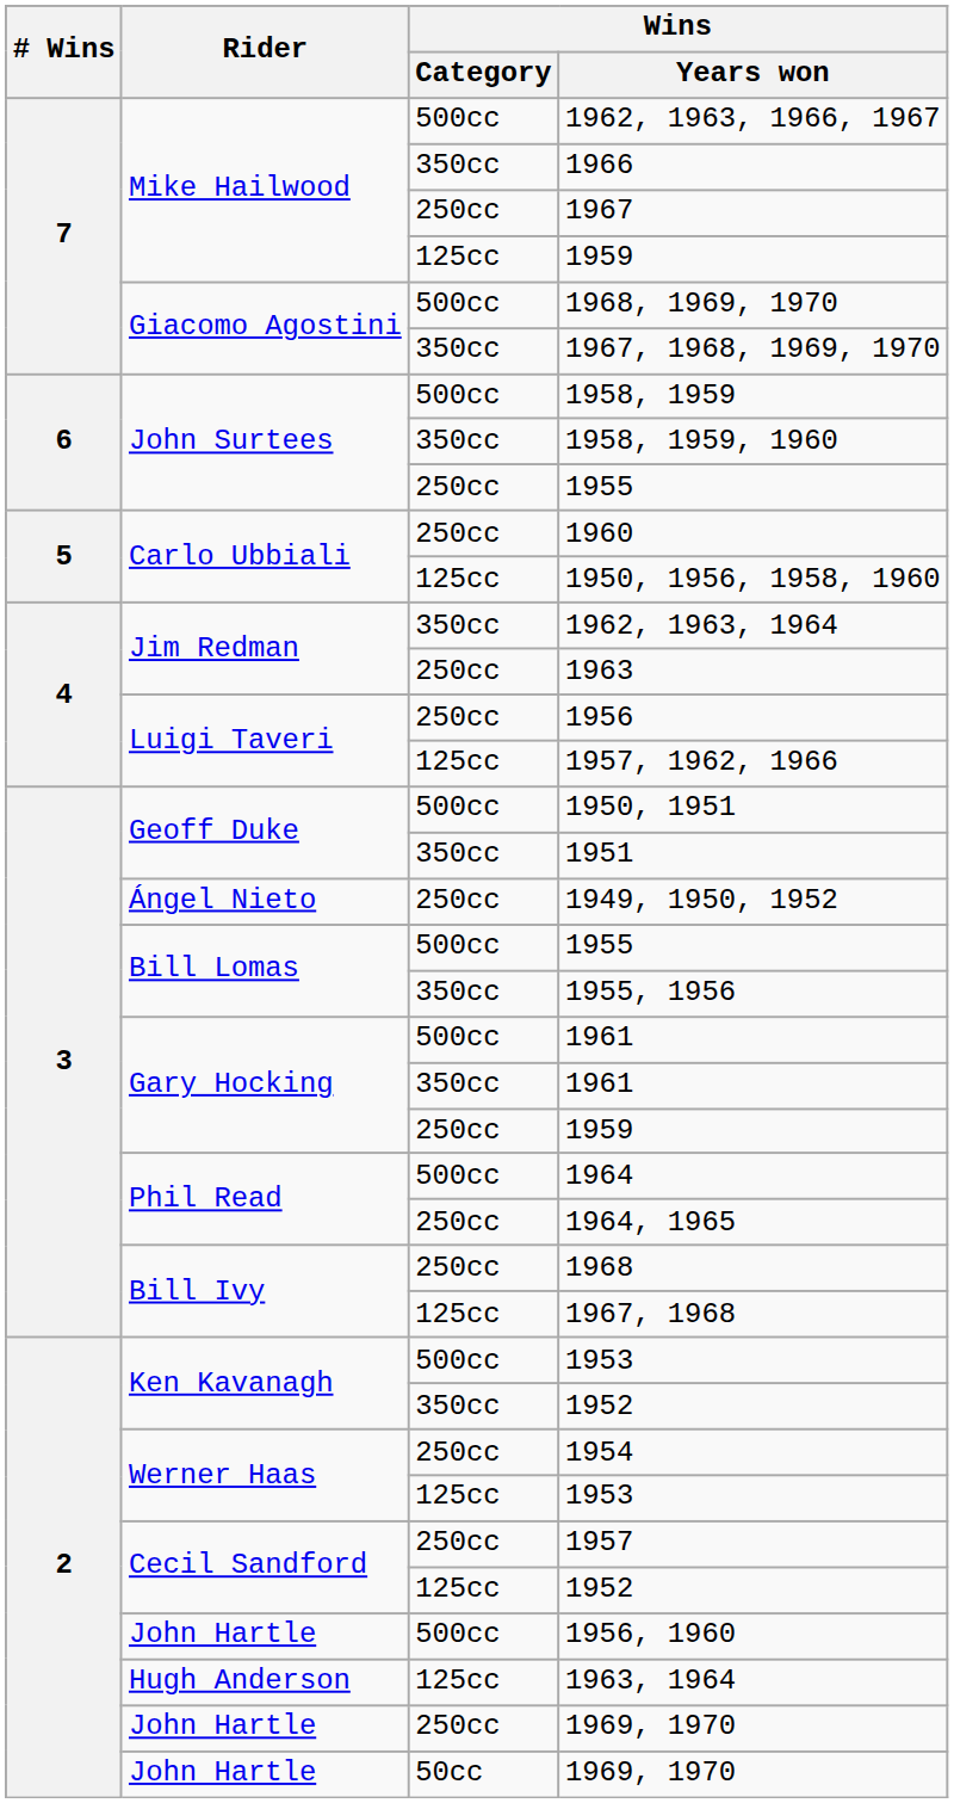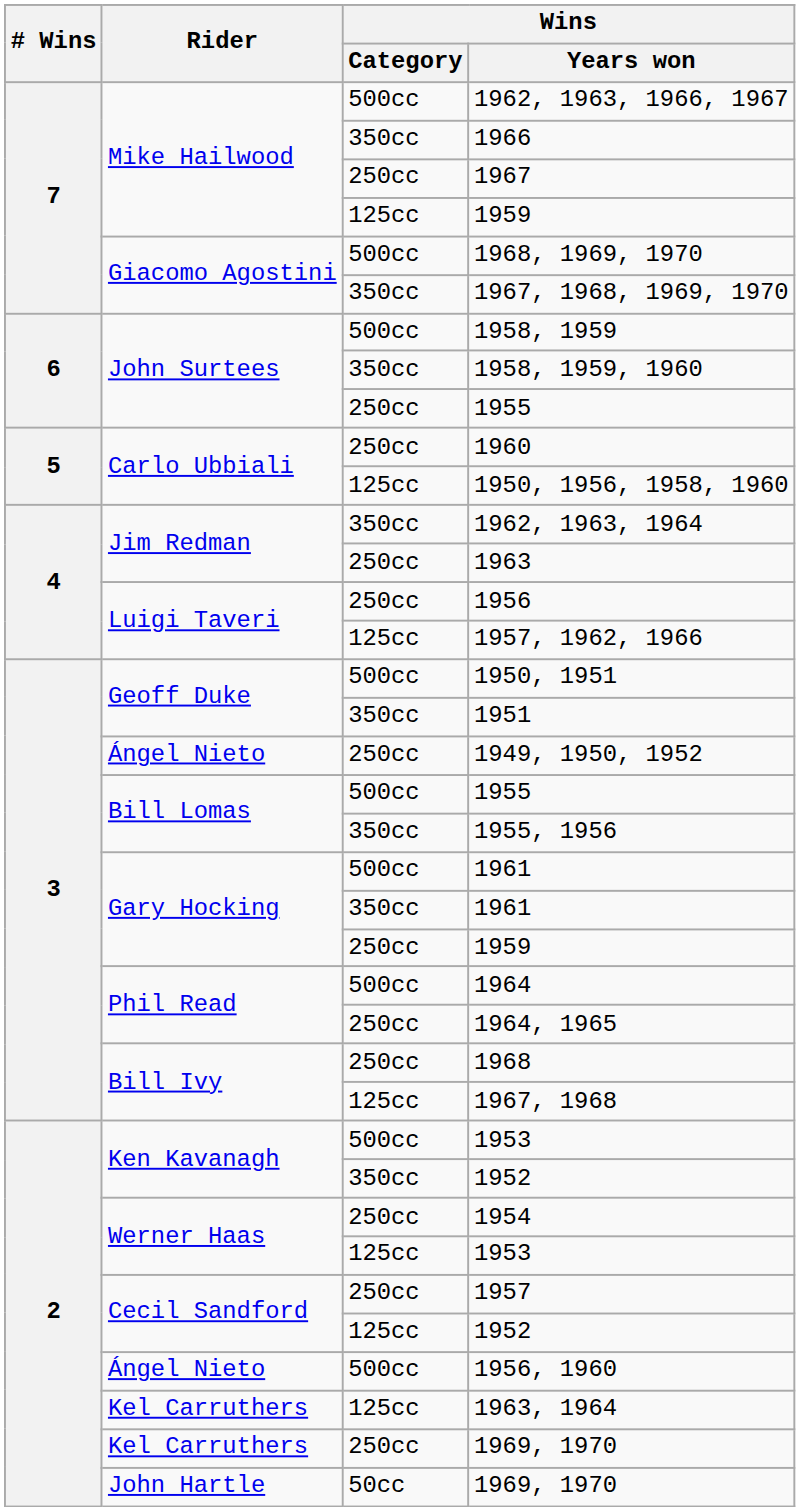 <table class="wikitable" style="font-size: 95%;">
 <tr>
 <th rowspan=2># Wins</th>
 <th rowspan=2>Rider</th>
 <th colspan=2>Wins</th>
 </tr>
 <tr>
 <th>Category</th>
 <th>Years won</th>
 </tr>
 <tr>
 <th rowspan=6>7</th>
 <td rowspan=4> <a href='#'>Mike Hailwood</a></td>
 <td>500cc</td>
 <td>1962, 1963, 1966, 1967</td>
 </tr>
 <tr>
 <td>350cc</td>
 <td>1966</td>
 </tr>
 <tr>
 <td>250cc</td>
 <td>1967</td>
 </tr>
 <tr>
 <td>125cc</td>
 <td>1959</td>
 </tr>
 <tr>
 <td rowspan=2> <a href='#'>Giacomo Agostini</a></td>
 <td>500cc</td>
 <td>1968, 1969, 1970</td>
 </tr>
 <tr>
 <td>350cc</td>
 <td>1967, 1968, 1969, 1970</td>
 </tr>
 <tr>
 <th rowspan=3>6</th>
 <td rowspan=3> <a href='#'>John Surtees</a></td>
 <td>500cc</td>
 <td>1958, 1959</td>
 </tr>
 <tr>
 <td>350cc</td>
 <td>1958, 1959, 1960</td>
 </tr>
 <tr>
 <td>250cc</td>
 <td>1955</td>
 </tr>
 <tr>
 <th rowspan=2>5</th>
 <td rowspan=2> <a href='#'>Carlo Ubbiali</a></td>
 <td>250cc</td>
 <td>1960</td>
 </tr>
 <tr>
 <td>125cc</td>
 <td>1950, 1956, 1958, 1960</td>
 </tr>
 <tr>
 <th rowspan=4>4</th>
 <td rowspan=2> <a href='#'>Jim Redman</a></td>
 <td>350cc</td>
 <td>1962, 1963, 1964</td>
 </tr>
 <tr>
 <td>250cc</td>
 <td>1963</td>
 </tr>
 <tr>
 <td rowspan=2> <a href='#'>Luigi Taveri</a></td>
 <td>250cc</td>
 <td>1956</td>
 </tr>
 <tr>
 <td>125cc</td>
 <td>1957, 1962, 1966</td>
 </tr>
 <tr>
 <th rowspan=12>3</th>
 <td rowspan=2> <a href='#'>Geoff Duke</a></td>
 <td>500cc</td>
 <td>1950, 1951</td>
 </tr>
 <tr>
 <td>350cc</td>
 <td>1951</td>
 </tr>
 <tr>
 <td> <a href='#'>Ángel Nieto</a></td>
 <td>250cc</td>
 <td>1949, 1950, 1952</td>
 </tr>
 <tr>
 <td rowspan=2> <a href='#'>Bill Lomas</a></td>
 <td>500cc</td>
 <td>1955</td>
 </tr>
 <tr>
 <td>350cc</td>
 <td>1955, 1956</td>
 </tr>
 <tr>
 <td rowspan=3> <a href='#'>Gary Hocking</a></td>
 <td>500cc</td>
 <td>1961</td>
 </tr>
 <tr>
 <td>350cc</td>
 <td>1961</td>
 </tr>
 <tr>
 <td>250cc</td>
 <td>1959</td>
 </tr>
 <tr>
 <td rowspan=2> <a href='#'>Phil Read</a></td>
 <td>500cc</td>
 <td>1964</td>
 </tr>
 <tr>
 <td>250cc</td>
 <td>1964, 1965</td>
 </tr>
 <tr>
 <td rowspan=2> <a href='#'>Bill Ivy</a></td>
 <td>250cc</td>
 <td>1968</td>
 </tr>
 <tr>
 <td>125cc</td>
 <td>1967, 1968</td>
 </tr>
 <tr>
 <th rowspan=10>2</th>
 <td rowspan=2> <a href='#'>Ken Kavanagh</a></td>
 <td>500cc</td>
 <td>1953</td>
 </tr>
 <tr>
 <td>350cc</td>
 <td>1952</td>
 </tr>
 <tr>
 <td rowspan=2> <a href='#'>Werner Haas</a></td>
 <td>250cc</td>
 <td>1954</td>
 </tr>
 <tr>
 <td>125cc</td>
 <td>1953</td>
 </tr>
 <tr>
 <td rowspan=2> <a href='#'>Cecil Sandford</a></td>
 <td>250cc</td>
 <td>1957</td>
 </tr>
 <tr>
 <td>125cc</td>
 <td>1952</td>
 </tr>
 <tr>
-<td> <a href='#'>John Hartle</a></td>
+<td> <a href='#'>Ángel Nieto</a></td>
 <td>500cc</td>
 <td>1956, 1960</td>
 </tr>
 <tr>
-<td> <a href='#'>Hugh Anderson</a></td>
+<td> <a href='#'>Kel Carruthers</a></td>
 <td>125cc</td>
 <td>1963, 1964</td>
 </tr>
 <tr>
-<td> <a href='#'>John Hartle</a></td>
+<td> <a href='#'>Kel Carruthers</a></td>
 <td>250cc</td>
 <td>1969, 1970</td>
 </tr>
 <tr>
 <td> <a href='#'>John Hartle</a></td>
 <td>50cc</td>
 <td>1969, 1970</td>
 </tr>
 </table>
